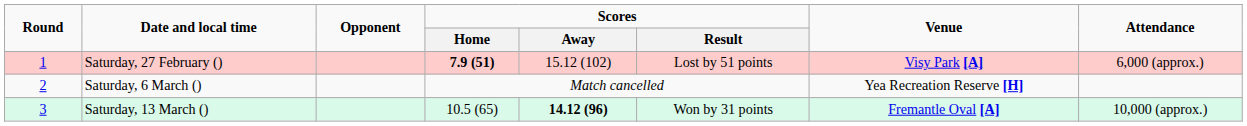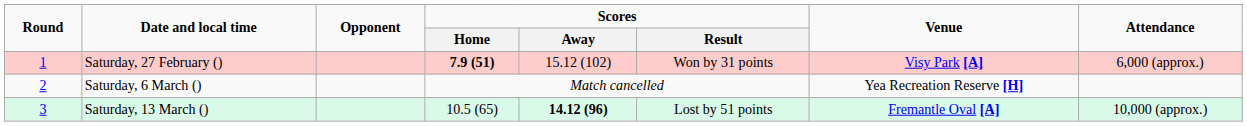 <table class="wikitable" style="font-size:90%; text-align:center; width: 100%; margin-left: auto; margin-right: auto;">
 <tr>
 <td rowspan=2><strong>Round</strong></td>
 <td rowspan=2><strong>Date and local time</strong></td>
 <td rowspan=2><strong>Opponent</strong></td>
 <td colspan=3><strong>Scores</strong> </td>
 <td rowspan=2><strong>Venue</strong></td>
 <td rowspan=2><strong>Attendance</strong></td>
 </tr>
 <tr>
 <th>Home</th>
 <th>Away</th>
 <th>Result</th>
 </tr>
 <tr style="background:#fcc;">
 <td><a href='#'>1</a></td>
 <td align=left>Saturday, 27 February ()</td>
 <td align=left></td>
 <td><strong>7.9 (51)</strong></td>
 <td>15.12 (102)</td>
-<td>Lost by 51 points</td>
+<td>Won by 31 points</td>
 <td><a href='#'>Visy Park</a> <span></span><a href='#'><strong>[A]</strong></a></td>
 <td>6,000 (approx.)</td>
 </tr>
 <tr>
 <td><a href='#'>2</a></td>
 <td align=left>Saturday, 6 March ()</td>
 <td align=left></td>
 <td colspan=3><em>Match cancelled</em></td>
 <td>Yea Recreation Reserve <span></span><a href='#'><strong>[H]</strong></a></td>
 <td></td>
 </tr>
 <tr style="background:#d9f9e9;">
 <td><a href='#'>3</a></td>
 <td align=left>Saturday, 13 March ()</td>
 <td align=left></td>
 <td>10.5 (65)</td>
 <td><strong>14.12 (96)</strong></td>
-<td>Won by 31 points</td>
+<td>Lost by 51 points</td>
 <td><a href='#'>Fremantle Oval</a> <span></span><a href='#'><strong>[A]</strong></a></td>
 <td>10,000 (approx.)</td>
 </tr>
 </table>
